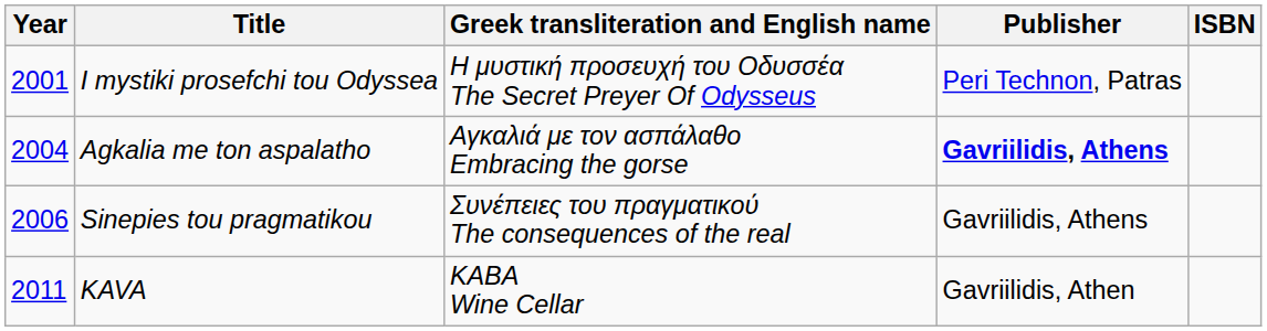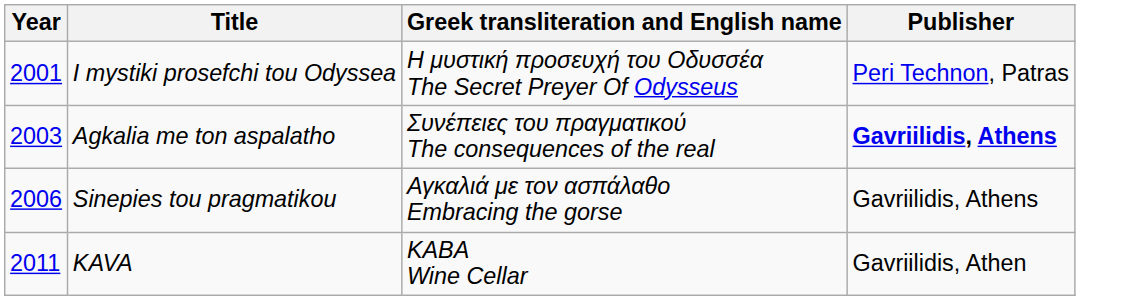 <table class="wikitable">
 <tr>
 <th>Year</th>
 <th>Title</th>
 <th>Greek  transliteration and English name</th>
 <th>Publisher</th>
-<th>ISBN</th>
 </tr>
 <tr>
 <td><a href='#'>2001</a></td>
 <td><em>I mystiki prosefchi tou Odyssea</em></td>
 <td><em>Η μυστική προσευχή του Οδυσσέα</em><br><em>The Secret Preyer Of <a href='#'>Odysseus</a></em></td>
 <td><a href='#'>Peri Technon</a>, Patras</td>
-<td></td>
 </tr>
 <tr>
-<td><a href='#'>2004</a></td>
+<td><a href='#'>2003</a></td>
 <td><em>Agkalia me ton aspalatho</em></td>
-<td><em>Αγκαλιά με τον ασπάλαθο</em><br><em>Embracing the gorse</em></td>
+<td><em>Συνέπειες του πραγματικού</em> <br><em>The consequences of the real</em></td>
 <td><strong><a href='#'>Gavriilidis</a>, <a href='#'>Athens</a></strong></td>
-<td></td>
 </tr>
 <tr>
 <td><a href='#'>2006</a></td>
 <td><em>Sinepies tou pragmatikou</em></td>
-<td><em>Συνέπειες του πραγματικού</em> <br><em>The consequences of the real</em></td>
+<td><em>Αγκαλιά με τον ασπάλαθο</em><br><em>Embracing the gorse</em></td>
 <td>Gavriilidis, Athens</td>
-<td></td>
 </tr>
 <tr>
 <td><a href='#'>2011</a></td>
 <td><em>KAVA</em></td>
 <td><em>ΚΑΒΑ</em> <br><em>Wine Cellar</em></td>
 <td>Gavriilidis, Athen</td>
-<td></td>
 </tr>
 </table>
